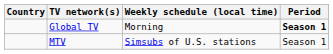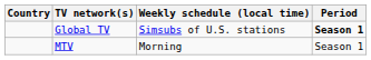 <table class="wikitable sortable">
 <tr>
 <th>Country</th>
 <th>TV network(s)</th>
 <th>Weekly schedule (local time)</th>
 <th>Period</th>
 </tr>
 <tr>
 <td></td>
 <td><a href='#'>Global TV</a></td>
-<td>Morning</td>
+<td><a href='#'>Simsubs</a> of U.S. stations</td>
 <td><strong>Season 1</strong></td>
 </tr>
 <tr>
 <td></td>
 <td><a href='#'>MTV</a></td>
-<td><a href='#'>Simsubs</a> of U.S. stations</td>
+<td>Morning</td>
 <td>Season 1</td>
 </tr>
 </table>
